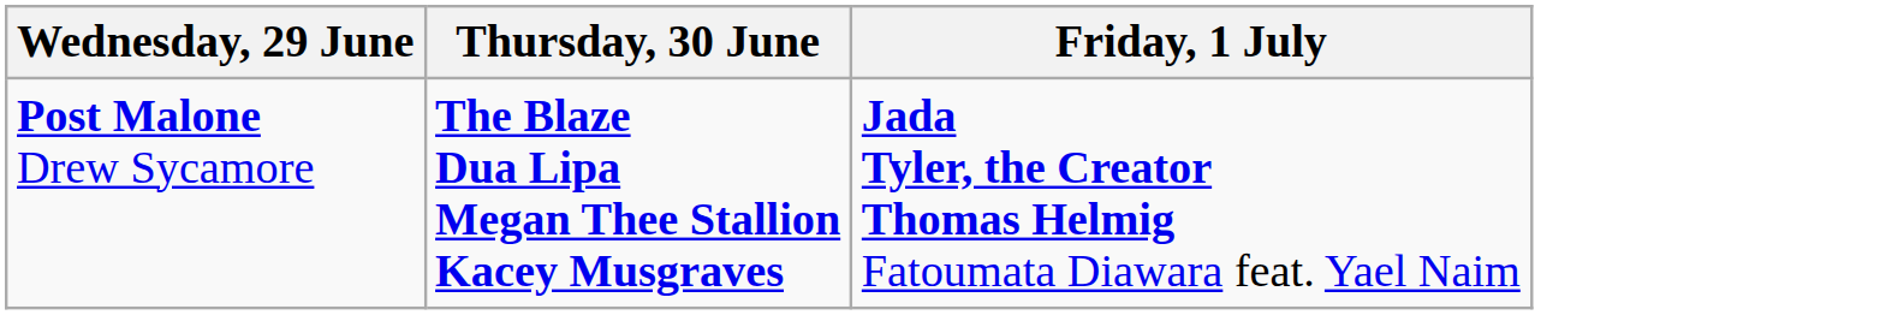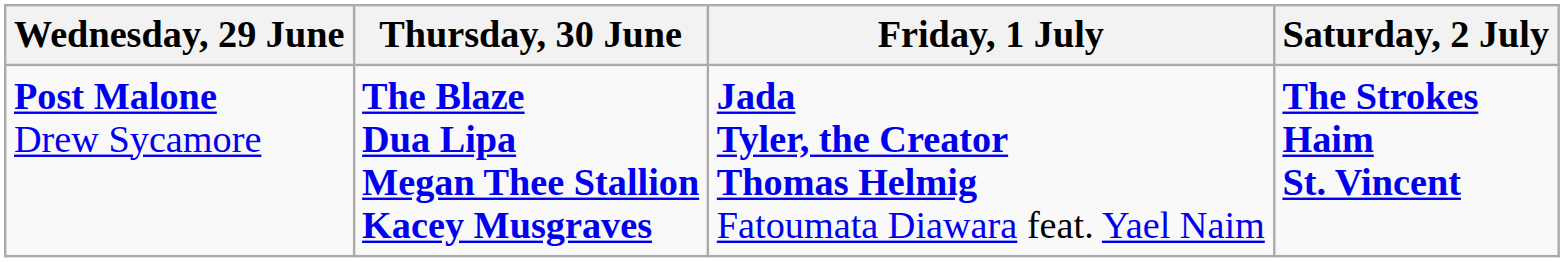 <table class="wikitable">
 <tr>
 <th>Wednesday, 29 June</th>
 <th>Thursday, 30 June</th>
 <th>Friday, 1 July</th>
+<th>Saturday, 2 July</th>
 </tr>
 <tr valign="top">
 <td><strong><a href='#'>Post Malone</a></strong><br><a href='#'>Drew Sycamore</a></td>
 <td><strong><a href='#'>The Blaze</a></strong><br><strong><a href='#'>Dua Lipa</a></strong><br><strong><a href='#'>Megan Thee Stallion</a></strong><br><strong><a href='#'>Kacey Musgraves</a></strong></td>
 <td><strong><a href='#'>Jada</a></strong><br><strong><a href='#'>Tyler, the Creator</a></strong><br><strong><a href='#'>Thomas Helmig</a></strong><br><a href='#'>Fatoumata Diawara</a> feat. <a href='#'>Yael Naim</a></td>
+<td><strong><a href='#'>The Strokes</a></strong><br><strong><a href='#'>Haim</a></strong><br><strong><a href='#'>St. Vincent</a></strong></td>
 </tr>
 </table>
